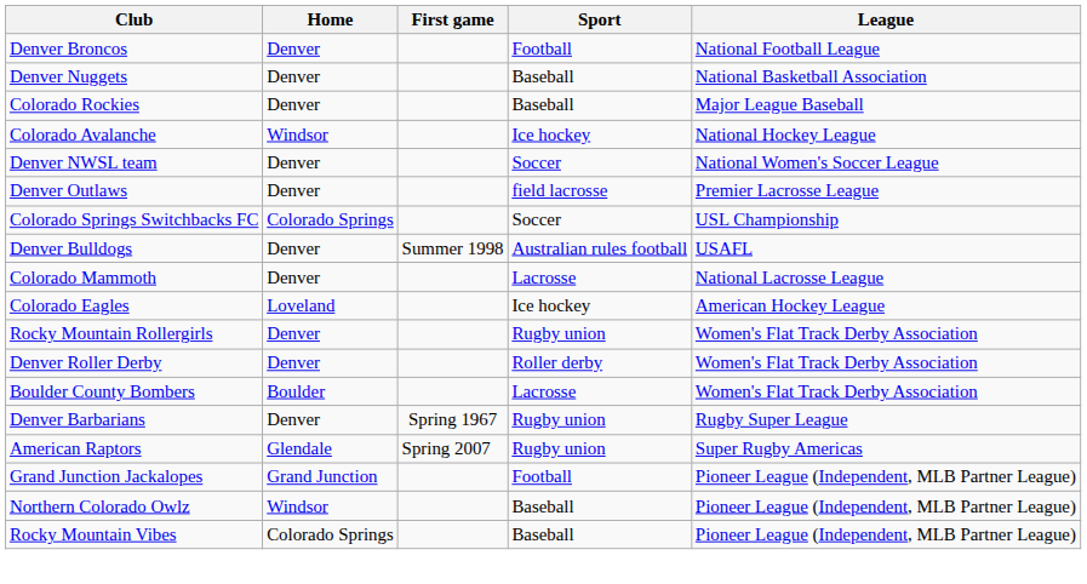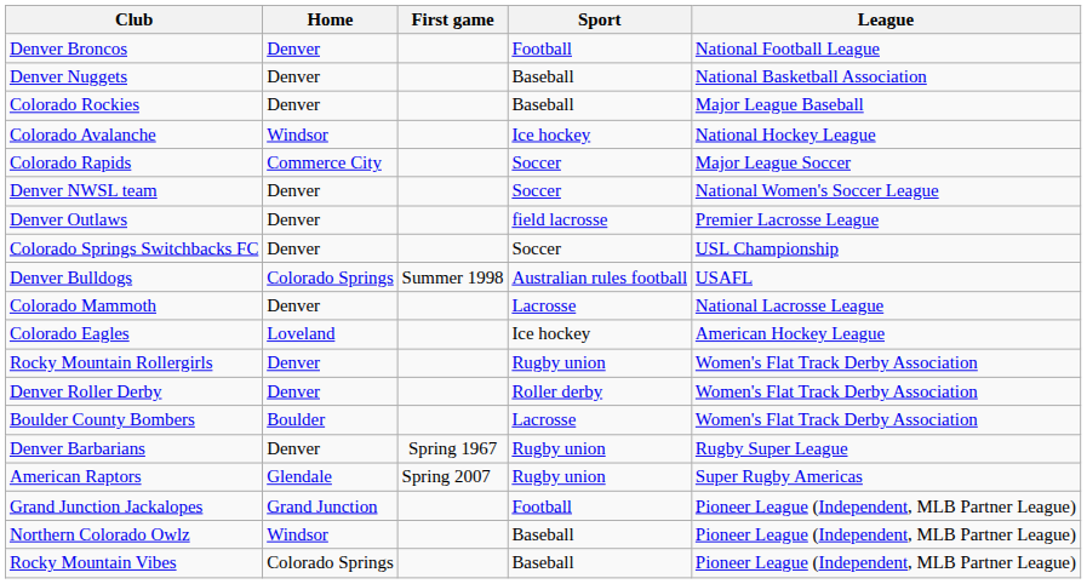 <table class="wikitable sortable">
 <tr>
 <th>Club</th>
 <th>Home</th>
 <th>First game</th>
 <th>Sport</th>
 <th>League</th>
 </tr>
 <tr>
 <td><a href='#'>Denver Broncos</a></td>
 <td><a href='#'>Denver</a></td>
 <td align=center></td>
 <td><a href='#'>Football</a></td>
 <td><a href='#'>National Football League</a></td>
 </tr>
 <tr>
 <td><a href='#'>Denver Nuggets</a></td>
 <td>Denver</td>
 <td align="center"></td>
 <td>Baseball</td>
 <td><a href='#'>National Basketball Association</a></td>
 </tr>
 <tr>
 <td><a href='#'>Colorado Rockies</a></td>
 <td>Denver</td>
 <td align="center"></td>
 <td>Baseball</td>
 <td><a href='#'>Major League Baseball</a></td>
 </tr>
 <tr>
 <td><a href='#'>Colorado Avalanche</a></td>
 <td><a href='#'>Windsor</a></td>
 <td align="center"></td>
 <td><a href='#'>Ice hockey</a></td>
 <td><a href='#'>National Hockey League</a></td>
 </tr>
 <tr>
+<td><a href='#'>Colorado Rapids</a></td>
+<td><a href='#'>Commerce City</a></td>
+<td align="center"></td>
+<td><a href='#'>Soccer</a></td>
+<td><a href='#'>Major League Soccer</a></td>
+</tr>
+<tr>
 <td><a href='#'>Denver NWSL team</a></td>
 <td>Denver</td>
 <td align="center"></td>
 <td><a href='#'>Soccer</a></td>
 <td><a href='#'>National Women's Soccer League</a></td>
 </tr>
 <tr>
 <td><a href='#'>Denver Outlaws</a></td>
 <td>Denver</td>
 <td align="center"></td>
 <td><a href='#'>field lacrosse</a></td>
 <td><a href='#'>Premier Lacrosse League</a></td>
 </tr>
 <tr>
 <td><a href='#'>Colorado Springs Switchbacks FC</a></td>
-<td><a href='#'>Colorado Springs</a></td>
+<td>Denver</td>
 <td align="center"></td>
 <td>Soccer</td>
 <td><a href='#'>USL Championship</a></td>
 </tr>
 <tr>
 <td><a href='#'>Denver Bulldogs</a></td>
-<td>Denver</td>
+<td><a href='#'>Colorado Springs</a></td>
 <td align="center">Summer 1998</td>
 <td><a href='#'>Australian rules football</a></td>
 <td><a href='#'>USAFL</a></td>
 </tr>
 <tr>
 <td><a href='#'>Colorado Mammoth</a></td>
 <td>Denver</td>
 <td align="center"></td>
 <td><a href='#'>Lacrosse</a></td>
 <td><a href='#'>National Lacrosse League</a></td>
 </tr>
 <tr>
 <td><a href='#'>Colorado Eagles</a></td>
 <td><a href='#'>Loveland</a></td>
 <td align="center"></td>
 <td>Ice hockey</td>
 <td><a href='#'>American Hockey League</a></td>
 </tr>
 <tr>
 <td><a href='#'>Rocky Mountain Rollergirls</a></td>
 <td><a href='#'>Denver</a></td>
 <td align="center"></td>
 <td><a href='#'>Rugby union</a></td>
 <td><a href='#'>Women's Flat Track Derby Association</a></td>
 </tr>
 <tr>
 <td><a href='#'>Denver Roller Derby</a></td>
 <td><a href='#'>Denver</a></td>
 <td align="center"></td>
 <td><a href='#'>Roller derby</a></td>
 <td><a href='#'>Women's Flat Track Derby Association</a></td>
 </tr>
 <tr>
 <td><a href='#'>Boulder County Bombers</a></td>
 <td><a href='#'>Boulder</a></td>
 <td align="center"></td>
 <td><a href='#'>Lacrosse</a></td>
 <td><a href='#'>Women's Flat Track Derby Association</a></td>
 </tr>
 <tr>
 <td><a href='#'>Denver Barbarians</a></td>
 <td>Denver</td>
 <td align=center>Spring 1967</td>
 <td><a href='#'>Rugby union</a></td>
 <td><a href='#'>Rugby Super League</a></td>
 </tr>
 <tr>
 <td><a href='#'>American Raptors</a></td>
 <td><a href='#'>Glendale</a></td>
 <td>Spring 2007</td>
 <td><a href='#'>Rugby union</a></td>
 <td><a href='#'>Super Rugby Americas</a></td>
 </tr>
 <tr>
 <td><a href='#'>Grand Junction Jackalopes</a></td>
 <td><a href='#'>Grand Junction</a></td>
 <td align=center></td>
 <td><a href='#'>Football</a></td>
 <td><a href='#'>Pioneer League</a> (<a href='#'>Independent</a>, MLB Partner League)</td>
 </tr>
 <tr>
 <td><a href='#'>Northern Colorado Owlz</a></td>
 <td><a href='#'>Windsor</a></td>
 <td align=center></td>
 <td>Baseball</td>
 <td><a href='#'>Pioneer League</a> (<a href='#'>Independent</a>, MLB Partner League)</td>
 </tr>
 <tr>
 <td><a href='#'>Rocky Mountain Vibes</a></td>
 <td>Colorado Springs</td>
 <td align=center></td>
 <td>Baseball</td>
 <td><a href='#'>Pioneer League</a> (<a href='#'>Independent</a>, MLB Partner League)</td>
 </tr>
 </table>
